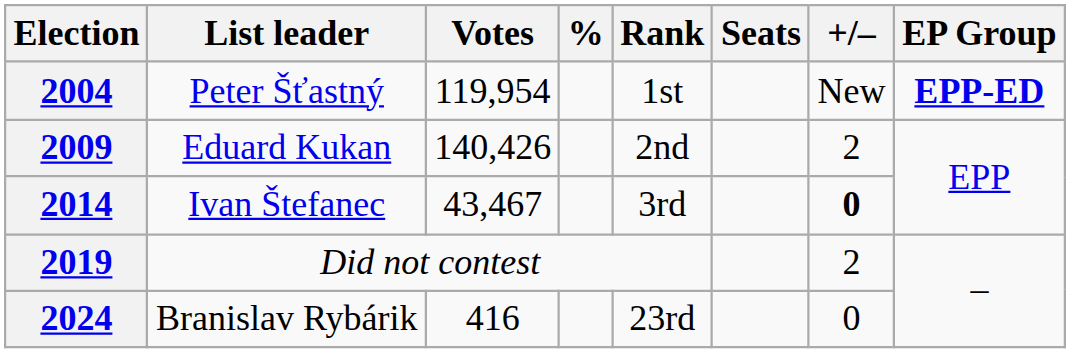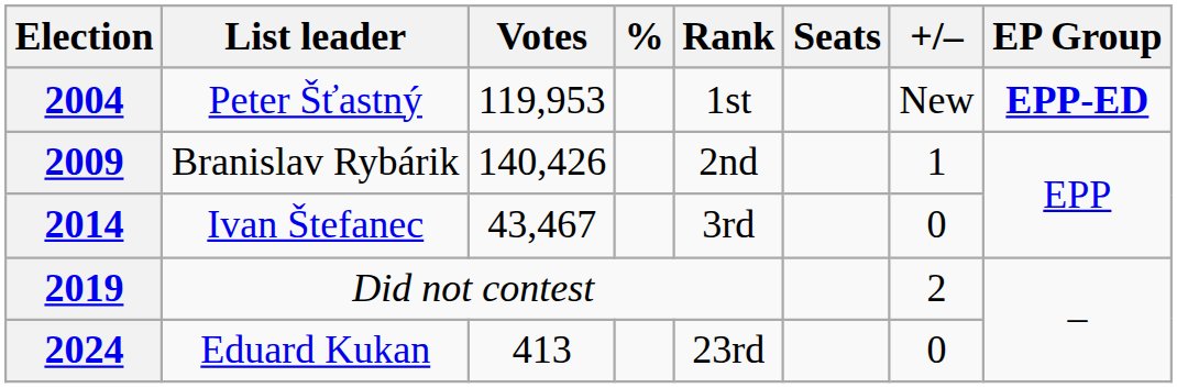 <table class=wikitable style=text-align:center>
 <tr>
 <th>Election</th>
 <th>List leader</th>
 <th>Votes</th>
 <th>%</th>
 <th>Rank</th>
 <th>Seats</th>
 <th>+/–</th>
 <th>EP Group</th>
 </tr>
 <tr>
 <th><a href='#'>2004</a></th>
 <td><a href='#'>Peter Šťastný</a></td>
-<td>119,954</td>
+<td>119,953</td>
 <td></td>
 <td>1st</td>
 <td></td>
 <td>New</td>
 <td><strong><a href='#'>EPP-ED</a></strong></td>
 </tr>
 <tr>
 <th><a href='#'>2009</a></th>
-<td><a href='#'>Eduard Kukan</a></td>
+<td>Branislav Rybárik</td>
 <td>140,426</td>
 <td></td>
 <td>2nd</td>
 <td></td>
-<td> 2</td>
+<td> 1</td>
 <td rowspan=2><a href='#'>EPP</a></td>
 </tr>
 <tr>
 <th><a href='#'>2014</a></th>
 <td><a href='#'>Ivan Štefanec</a></td>
 <td>43,467</td>
 <td></td>
 <td>3rd</td>
 <td></td>
-<td><strong> 0</strong></td>
+<td> 0</td>
 </tr>
 <tr>
 <th><a href='#'>2019</a></th>
 <td colspan="4"><em>Did not contest</em></td>
 <td></td>
 <td> 2</td>
 <td rowspan=2>–</td>
 </tr>
 <tr>
 <th><a href='#'>2024</a></th>
-<td>Branislav Rybárik</td>
-<td>416</td>
+<td><a href='#'>Eduard Kukan</a></td>
+<td>413</td>
 <td></td>
 <td>23rd</td>
 <td></td>
 <td> 0</td>
 </tr>
 </table>
